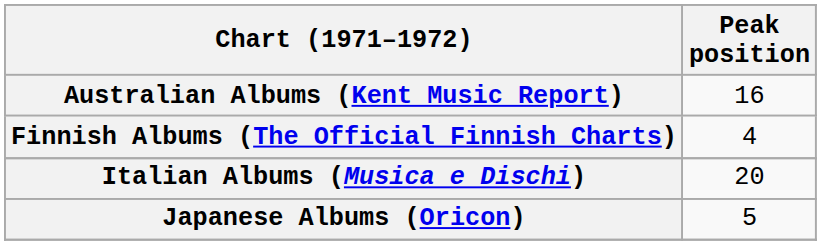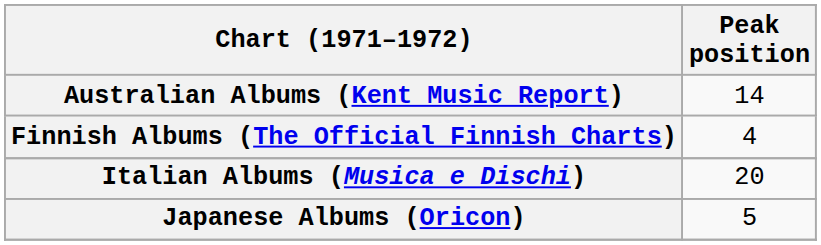 <table class="wikitable sortable plainrowheaders">
 <tr>
 <th>Chart (1971–1972)</th>
 <th>Peak<br>position</th>
 </tr>
 <tr>
 <th scope="row">Australian Albums (<a href='#'>Kent Music Report</a>)</th>
-<td align="center">16</td>
+<td align="center">14</td>
 </tr>
 <tr>
 <th scope="row">Finnish Albums (<a href='#'>The Official Finnish Charts</a>)</th>
 <td align="center">4</td>
 </tr>
 <tr>
 </tr>
 <tr>
 <th scope="row">Italian Albums (<em><a href='#'>Musica e Dischi</a></em>)</th>
 <td align="center">20</td>
 </tr>
 <tr>
 <th scope="row">Japanese Albums (<a href='#'>Oricon</a>)</th>
 <td align="center">5</td>
 </tr>
 <tr>
 </tr>
 <tr>
 </tr>
 <tr>
 </tr>
 </table>
